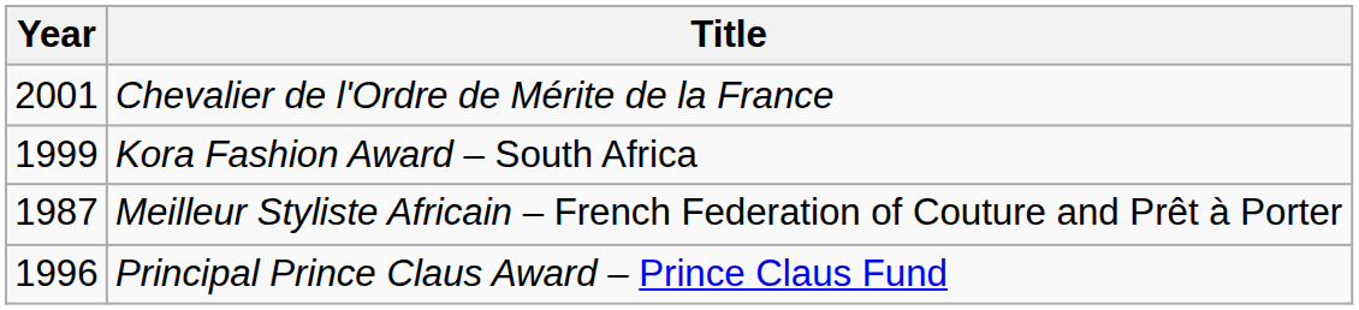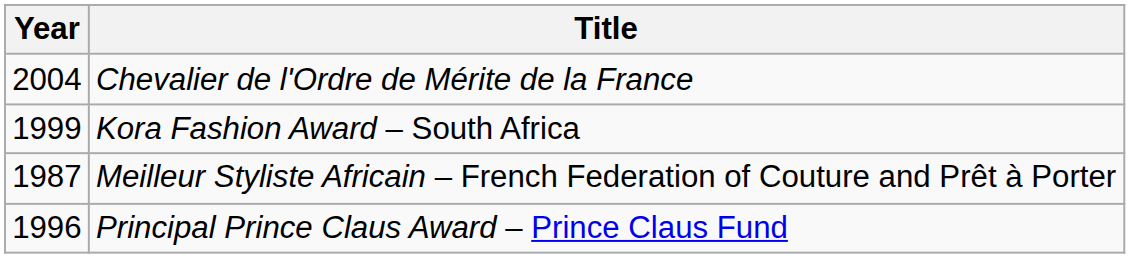 <table class="wikitable">
 <tr>
 <th>Year</th>
 <th>Title</th>
 </tr>
 <tr>
-<td>2001</td>
+<td>2004</td>
 <td><em>Chevalier de l'Ordre de Mérite de la France</em></td>
 </tr>
 <tr>
 <td>1999</td>
 <td><em>Kora Fashion Award</em> – South Africa</td>
 </tr>
 <tr>
 <td>1987</td>
 <td><em>Meilleur Styliste Africain</em> – French Federation of Couture and Prêt à Porter</td>
 </tr>
 <tr>
 <td>1996</td>
 <td><em>Principal Prince Claus Award</em> – <a href='#'>Prince Claus Fund</a></td>
 </tr>
 </table>
